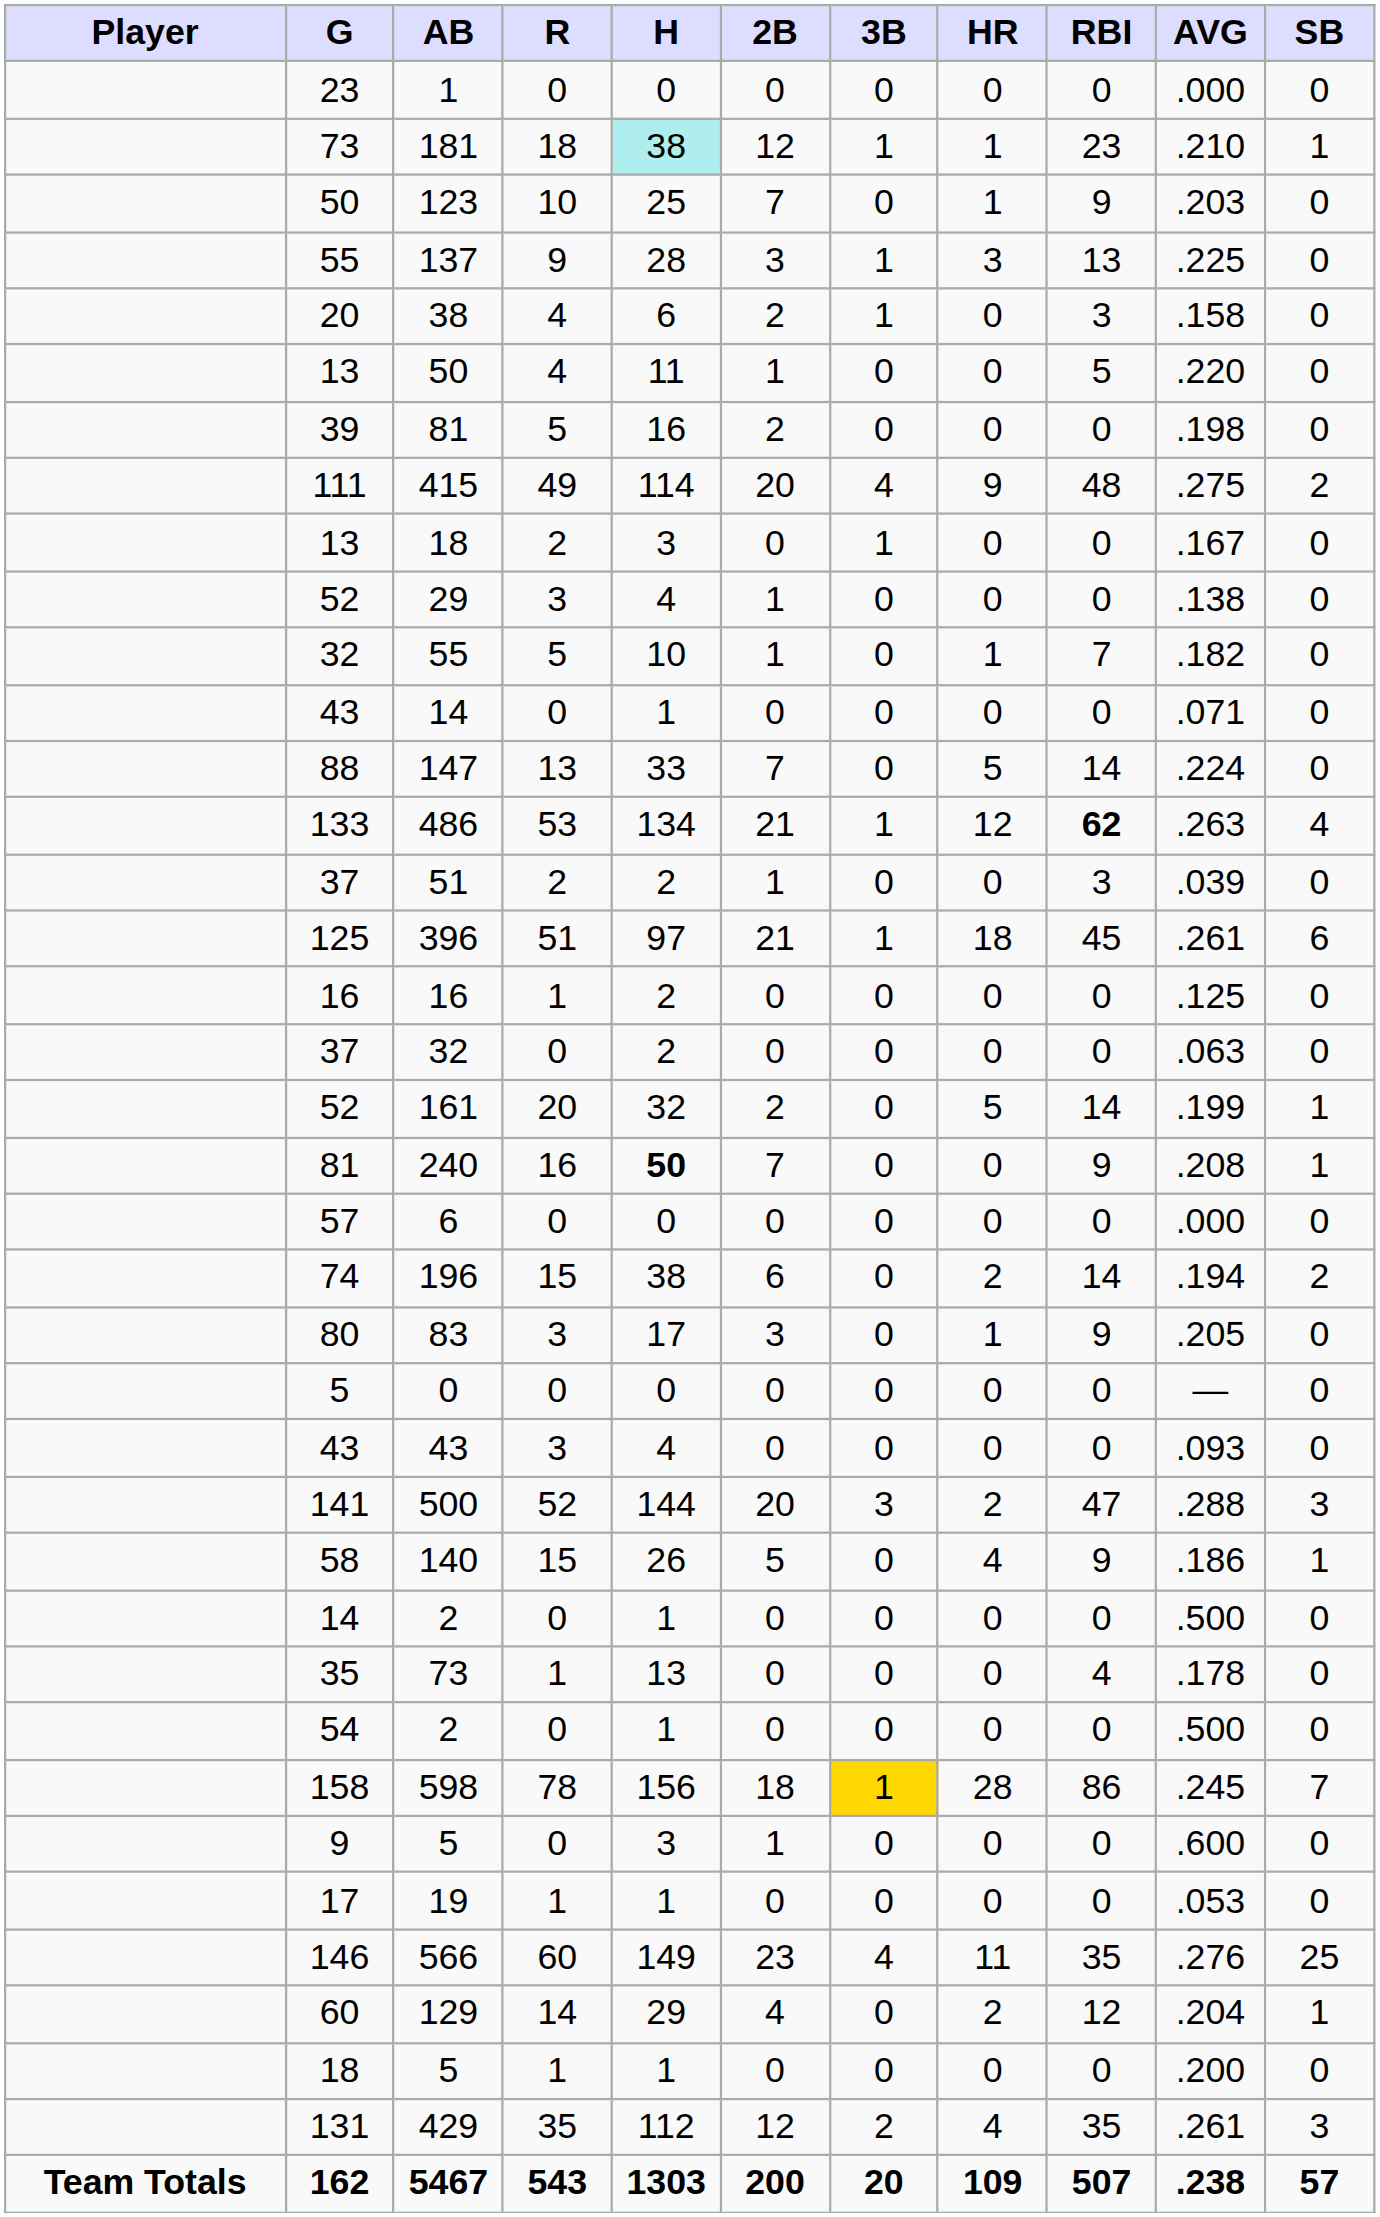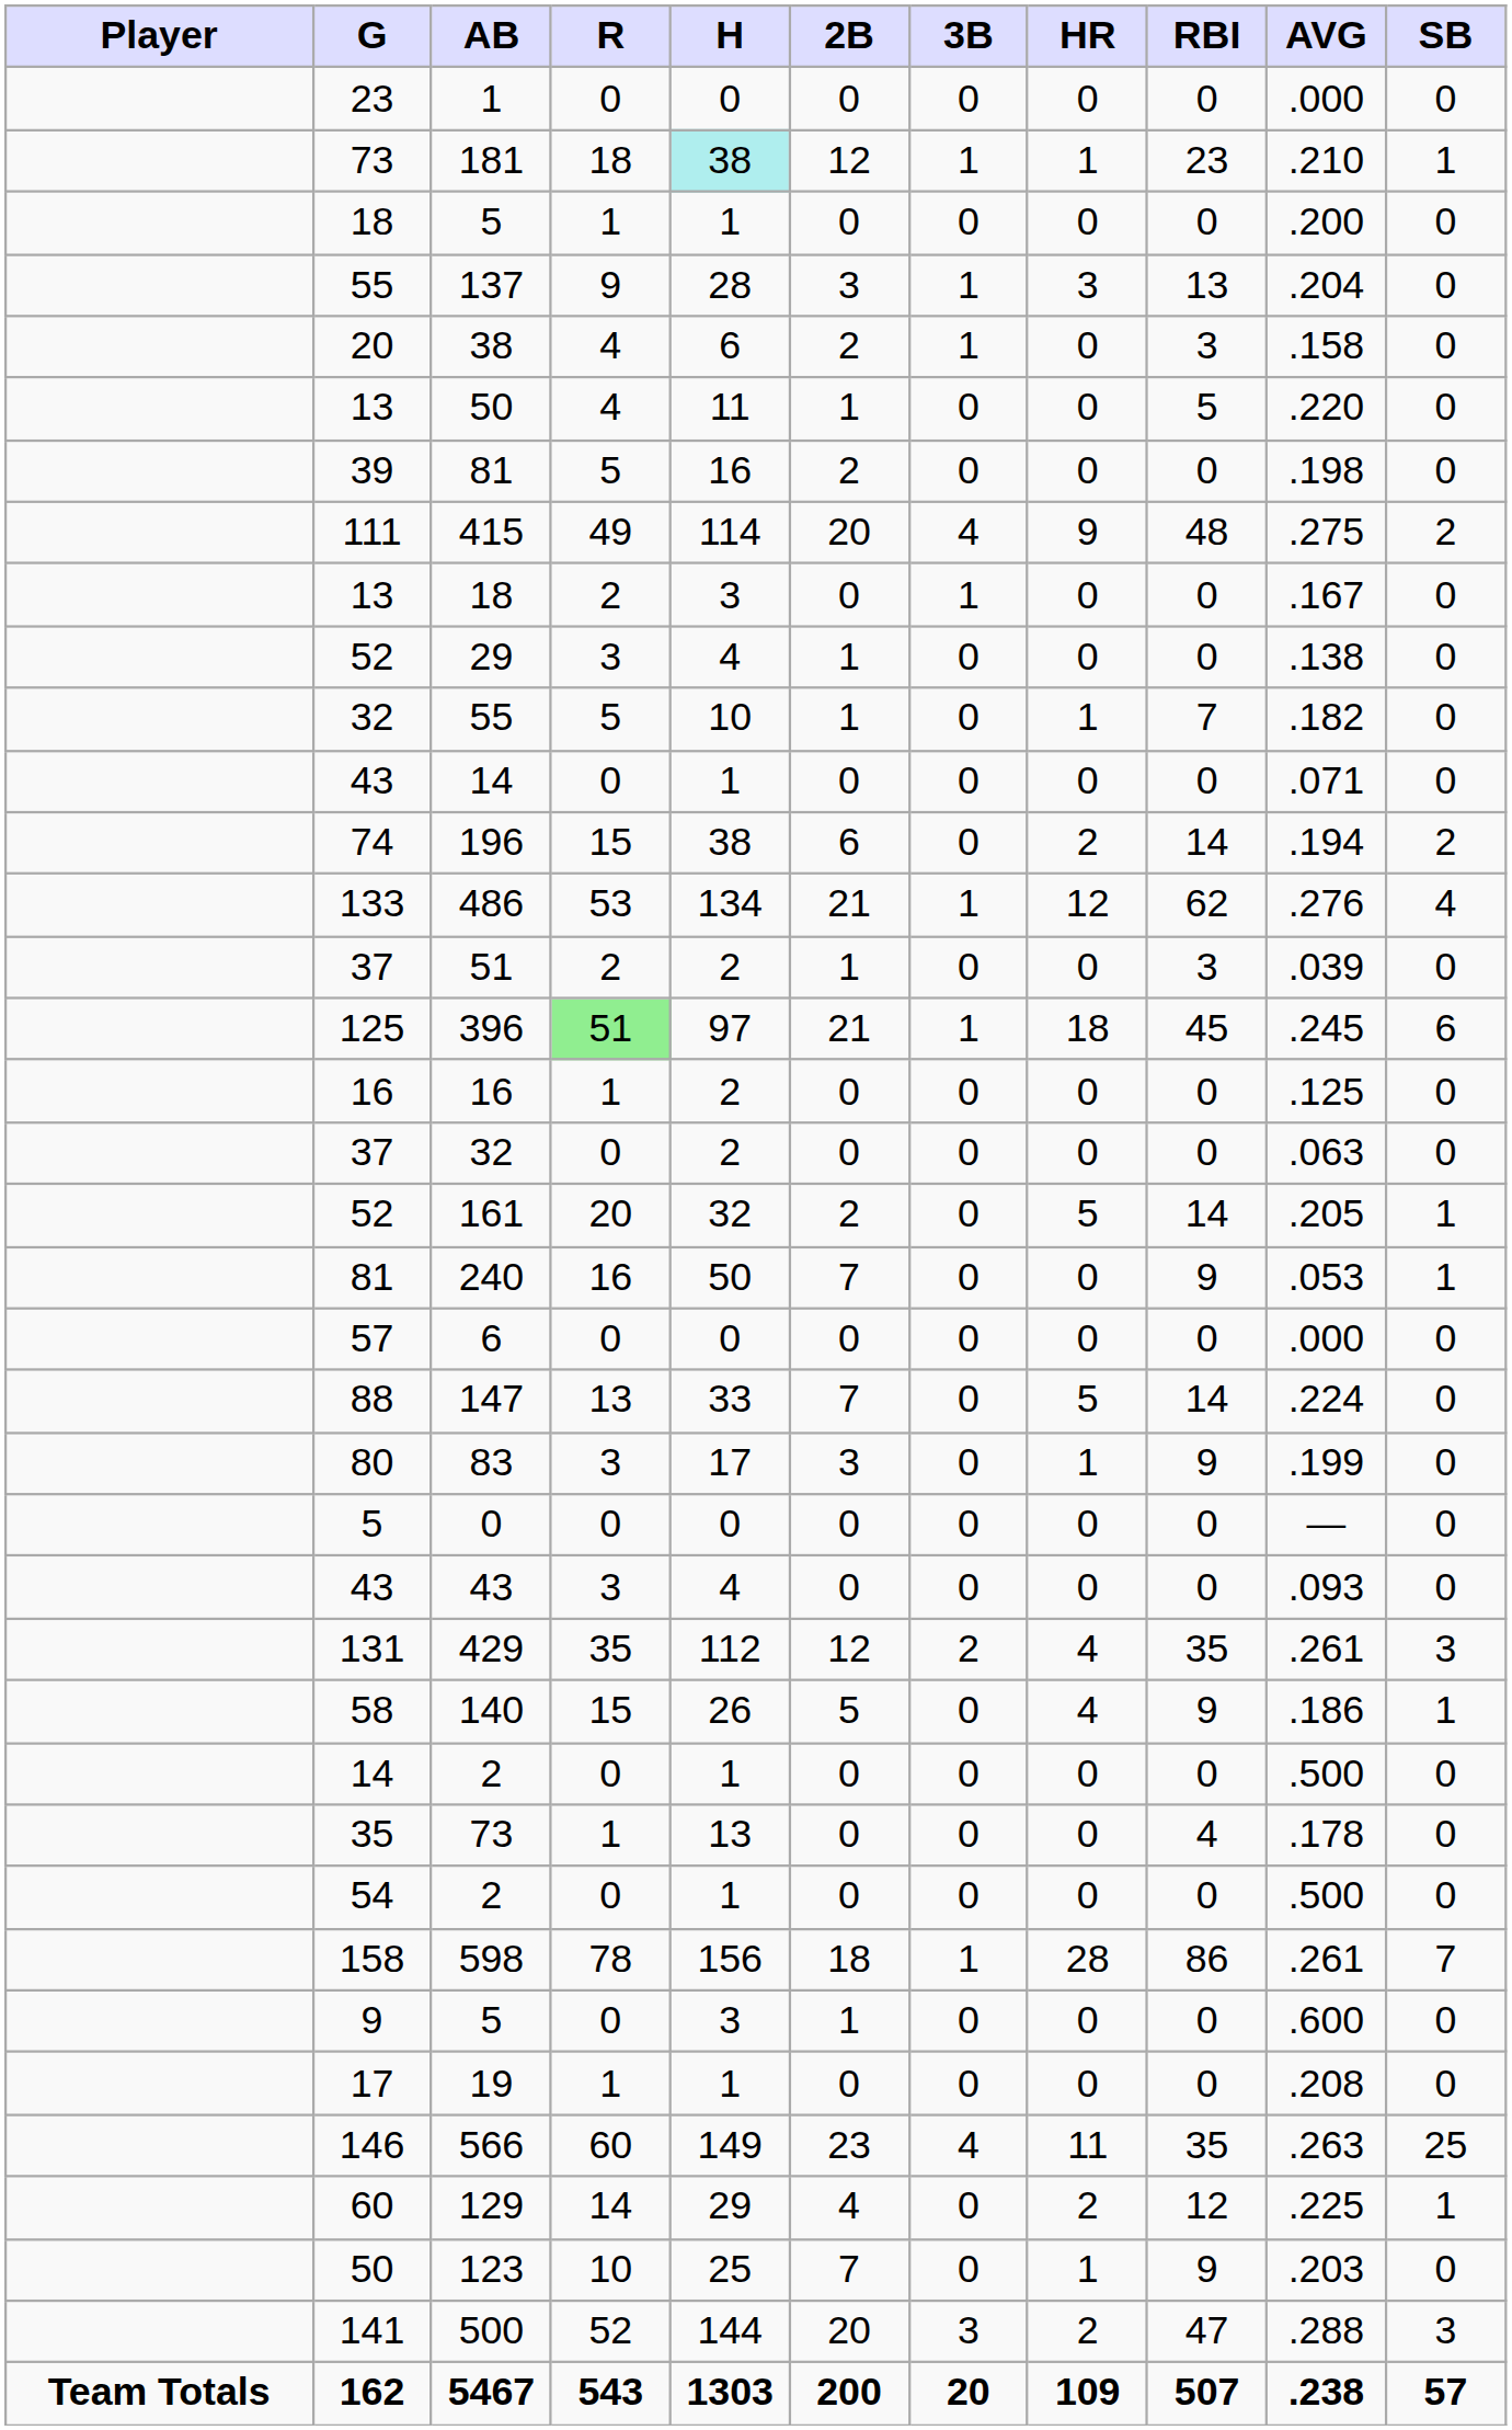 <table class="wikitable" style="text-align:center;">
 <tr>
 <th style="background:#ddf; width:18%;"><strong>Player</strong></th>
 <th style="background:#ddf; width:7%;"><strong>G</strong></th>
 <th style="background:#ddf; width:7%;"><strong>AB</strong></th>
 <th style="background:#ddf; width:7%;"><strong>R</strong></th>
 <th style="background:#ddf; width:7%;"><strong>H</strong></th>
 <th style="background:#ddf; width:7%;"><strong>2B</strong></th>
 <th style="background:#ddf; width:7%;"><strong>3B</strong></th>
 <th style="background:#ddf; width:7%;"><strong>HR</strong></th>
 <th style="background:#ddf; width:7%;"><strong>RBI</strong></th>
 <th style="background:#ddf; width:7%;"><strong>AVG</strong></th>
 <th style="background:#ddf; width:7%;"><strong>SB</strong></th>
 </tr>
 <tr>
 <td align=left></td>
 <td>23</td>
 <td>1</td>
 <td>0</td>
 <td>0</td>
 <td>0</td>
 <td>0</td>
 <td>0</td>
 <td>0</td>
 <td>.000</td>
 <td>0</td>
 </tr>
 <tr>
 <td align=left></td>
 <td>73</td>
 <td>181</td>
 <td>18</td>
 <td style="background: paleturquoise;">38</td>
 <td>12</td>
 <td>1</td>
 <td>1</td>
 <td>23</td>
 <td>.210</td>
 <td>1</td>
 </tr>
 <tr>
 <td align=left></td>
-<td>50</td>
-<td>123</td>
-<td>10</td>
-<td>25</td>
-<td>7</td>
+<td>18</td>
+<td>5</td>
+<td>1</td>
+<td>1</td>
 <td>0</td>
-<td>1</td>
-<td>9</td>
-<td>.203</td>
+<td>0</td>
+<td>0</td>
+<td>0</td>
+<td>.200</td>
 <td>0</td>
 </tr>
 <tr>
 <td align=left></td>
 <td>55</td>
 <td>137</td>
 <td>9</td>
 <td>28</td>
 <td>3</td>
 <td>1</td>
 <td>3</td>
 <td>13</td>
-<td>.225</td>
+<td>.204</td>
 <td>0</td>
 </tr>
 <tr>
 <td align=left></td>
 <td>20</td>
 <td>38</td>
 <td>4</td>
 <td>6</td>
 <td>2</td>
 <td>1</td>
 <td>0</td>
 <td>3</td>
 <td>.158</td>
 <td>0</td>
 </tr>
 <tr>
 <td align=left></td>
 <td>13</td>
 <td>50</td>
 <td>4</td>
 <td>11</td>
 <td>1</td>
 <td>0</td>
 <td>0</td>
 <td>5</td>
 <td>.220</td>
 <td>0</td>
 </tr>
 <tr>
 <td align=left></td>
 <td>39</td>
 <td>81</td>
 <td>5</td>
 <td>16</td>
 <td>2</td>
 <td>0</td>
 <td>0</td>
 <td>0</td>
 <td>.198</td>
 <td>0</td>
 </tr>
 <tr>
 <td align=left></td>
 <td>111</td>
 <td>415</td>
 <td>49</td>
 <td>114</td>
 <td>20</td>
 <td>4</td>
 <td>9</td>
 <td>48</td>
 <td>.275</td>
 <td>2</td>
 </tr>
 <tr>
 <td align=left></td>
 <td>13</td>
 <td>18</td>
 <td>2</td>
 <td>3</td>
 <td>0</td>
 <td>1</td>
 <td>0</td>
 <td>0</td>
 <td>.167</td>
 <td>0</td>
 </tr>
 <tr>
 <td align=left></td>
 <td>52</td>
 <td>29</td>
 <td>3</td>
 <td>4</td>
 <td>1</td>
 <td>0</td>
 <td>0</td>
 <td>0</td>
 <td>.138</td>
 <td>0</td>
 </tr>
 <tr>
 <td align=left></td>
 <td>32</td>
 <td>55</td>
 <td>5</td>
 <td>10</td>
 <td>1</td>
 <td>0</td>
 <td>1</td>
 <td>7</td>
 <td>.182</td>
 <td>0</td>
 </tr>
 <tr>
 <td align=left></td>
 <td>43</td>
 <td>14</td>
 <td>0</td>
 <td>1</td>
 <td>0</td>
 <td>0</td>
 <td>0</td>
 <td>0</td>
 <td>.071</td>
 <td>0</td>
 </tr>
 <tr>
 <td align=left></td>
-<td>88</td>
-<td>147</td>
-<td>13</td>
-<td>33</td>
-<td>7</td>
+<td>74</td>
+<td>196</td>
+<td>15</td>
+<td>38</td>
+<td>6</td>
 <td>0</td>
-<td>5</td>
+<td>2</td>
 <td>14</td>
-<td>.224</td>
-<td>0</td>
+<td>.194</td>
+<td>2</td>
 </tr>
 <tr>
 <td align=left></td>
 <td>133</td>
 <td>486</td>
 <td>53</td>
 <td>134</td>
 <td>21</td>
 <td>1</td>
 <td>12</td>
-<td><strong>62</strong></td>
-<td>.263</td>
+<td>62</td>
+<td>.276</td>
 <td>4</td>
 </tr>
 <tr>
 <td align=left></td>
 <td>37</td>
 <td>51</td>
 <td>2</td>
 <td>2</td>
 <td>1</td>
 <td>0</td>
 <td>0</td>
 <td>3</td>
 <td>.039</td>
 <td>0</td>
 </tr>
 <tr>
 <td align=left></td>
 <td>125</td>
 <td>396</td>
-<td>51</td>
+<td style="background: lightgreen;">51</td>
 <td>97</td>
 <td>21</td>
 <td>1</td>
 <td>18</td>
 <td>45</td>
-<td>.261</td>
+<td>.245</td>
 <td>6</td>
 </tr>
 <tr>
 <td align=left></td>
 <td>16</td>
 <td>16</td>
 <td>1</td>
 <td>2</td>
 <td>0</td>
 <td>0</td>
 <td>0</td>
 <td>0</td>
 <td>.125</td>
 <td>0</td>
 </tr>
 <tr>
 <td align=left></td>
 <td>37</td>
 <td>32</td>
 <td>0</td>
 <td>2</td>
 <td>0</td>
 <td>0</td>
 <td>0</td>
 <td>0</td>
 <td>.063</td>
 <td>0</td>
 </tr>
 <tr>
 <td align=left></td>
 <td>52</td>
 <td>161</td>
 <td>20</td>
 <td>32</td>
 <td>2</td>
 <td>0</td>
 <td>5</td>
 <td>14</td>
-<td>.199</td>
+<td>.205</td>
 <td>1</td>
 </tr>
 <tr>
 <td align=left></td>
 <td>81</td>
 <td>240</td>
 <td>16</td>
-<td><strong>50</strong></td>
+<td>50</td>
 <td>7</td>
 <td>0</td>
 <td>0</td>
 <td>9</td>
-<td>.208</td>
+<td>.053</td>
 <td>1</td>
 </tr>
 <tr>
 <td align=left></td>
 <td>57</td>
 <td>6</td>
 <td>0</td>
 <td>0</td>
 <td>0</td>
 <td>0</td>
 <td>0</td>
 <td>0</td>
 <td>.000</td>
 <td>0</td>
 </tr>
 <tr>
 <td align=left></td>
-<td>74</td>
-<td>196</td>
-<td>15</td>
-<td>38</td>
-<td>6</td>
+<td>88</td>
+<td>147</td>
+<td>13</td>
+<td>33</td>
+<td>7</td>
 <td>0</td>
-<td>2</td>
+<td>5</td>
 <td>14</td>
-<td>.194</td>
-<td>2</td>
+<td>.224</td>
+<td>0</td>
 </tr>
 <tr>
 <td align=left></td>
 <td>80</td>
 <td>83</td>
 <td>3</td>
 <td>17</td>
 <td>3</td>
 <td>0</td>
 <td>1</td>
 <td>9</td>
-<td>.205</td>
+<td>.199</td>
 <td>0</td>
 </tr>
 <tr>
 <td align=left></td>
 <td>5</td>
 <td>0</td>
 <td>0</td>
 <td>0</td>
 <td>0</td>
 <td>0</td>
 <td>0</td>
 <td>0</td>
 <td>—</td>
 <td>0</td>
 </tr>
 <tr>
 <td align=left></td>
 <td>43</td>
 <td>43</td>
 <td>3</td>
 <td>4</td>
 <td>0</td>
 <td>0</td>
 <td>0</td>
 <td>0</td>
 <td>.093</td>
 <td>0</td>
 </tr>
 <tr>
 <td align=left></td>
-<td>141</td>
-<td>500</td>
-<td>52</td>
-<td>144</td>
-<td>20</td>
-<td>3</td>
+<td>131</td>
+<td>429</td>
+<td>35</td>
+<td>112</td>
+<td>12</td>
 <td>2</td>
-<td>47</td>
-<td>.288</td>
+<td>4</td>
+<td>35</td>
+<td>.261</td>
 <td>3</td>
 </tr>
 <tr>
 <td align=left></td>
 <td>58</td>
 <td>140</td>
 <td>15</td>
 <td>26</td>
 <td>5</td>
 <td>0</td>
 <td>4</td>
 <td>9</td>
 <td>.186</td>
 <td>1</td>
 </tr>
 <tr>
 <td align=left></td>
 <td>14</td>
 <td>2</td>
 <td>0</td>
 <td>1</td>
 <td>0</td>
 <td>0</td>
 <td>0</td>
 <td>0</td>
 <td>.500</td>
 <td>0</td>
 </tr>
 <tr>
 <td align=left></td>
 <td>35</td>
 <td>73</td>
 <td>1</td>
 <td>13</td>
 <td>0</td>
 <td>0</td>
 <td>0</td>
 <td>4</td>
 <td>.178</td>
 <td>0</td>
 </tr>
 <tr>
 <td align=left></td>
 <td>54</td>
 <td>2</td>
 <td>0</td>
 <td>1</td>
 <td>0</td>
 <td>0</td>
 <td>0</td>
 <td>0</td>
 <td>.500</td>
 <td>0</td>
 </tr>
 <tr>
 <td align=left></td>
 <td>158</td>
 <td>598</td>
 <td>78</td>
 <td>156</td>
 <td>18</td>
-<td style="background: gold;">1</td>
+<td>1</td>
 <td>28</td>
 <td>86</td>
-<td>.245</td>
+<td>.261</td>
 <td>7</td>
 </tr>
 <tr>
 <td align=left></td>
 <td>9</td>
 <td>5</td>
 <td>0</td>
 <td>3</td>
 <td>1</td>
 <td>0</td>
 <td>0</td>
 <td>0</td>
 <td>.600</td>
 <td>0</td>
 </tr>
 <tr>
 <td align=left></td>
 <td>17</td>
 <td>19</td>
 <td>1</td>
 <td>1</td>
 <td>0</td>
 <td>0</td>
 <td>0</td>
 <td>0</td>
-<td>.053</td>
+<td>.208</td>
 <td>0</td>
 </tr>
 <tr>
 <td align=left></td>
 <td>146</td>
 <td>566</td>
 <td>60</td>
 <td>149</td>
 <td>23</td>
 <td>4</td>
 <td>11</td>
 <td>35</td>
-<td>.276</td>
+<td>.263</td>
 <td>25</td>
 </tr>
 <tr>
 <td align=left></td>
 <td>60</td>
 <td>129</td>
 <td>14</td>
 <td>29</td>
 <td>4</td>
 <td>0</td>
 <td>2</td>
 <td>12</td>
-<td>.204</td>
+<td>.225</td>
 <td>1</td>
 </tr>
 <tr>
 <td align=left></td>
-<td>18</td>
-<td>5</td>
+<td>50</td>
+<td>123</td>
+<td>10</td>
+<td>25</td>
+<td>7</td>
+<td>0</td>
 <td>1</td>
-<td>1</td>
-<td>0</td>
-<td>0</td>
-<td>0</td>
-<td>0</td>
-<td>.200</td>
+<td>9</td>
+<td>.203</td>
 <td>0</td>
 </tr>
 <tr>
 <td align=left></td>
-<td>131</td>
-<td>429</td>
-<td>35</td>
-<td>112</td>
-<td>12</td>
+<td>141</td>
+<td>500</td>
+<td>52</td>
+<td>144</td>
+<td>20</td>
+<td>3</td>
 <td>2</td>
-<td>4</td>
-<td>35</td>
-<td>.261</td>
+<td>47</td>
+<td>.288</td>
 <td>3</td>
 </tr>
 <tr class="sortbottom">
 <td><strong>Team Totals</strong></td>
 <td><strong>162</strong></td>
 <td><strong>5467</strong></td>
 <td><strong>543</strong></td>
 <td><strong>1303</strong></td>
 <td><strong>200</strong></td>
 <td><strong>20</strong></td>
 <td><strong>109</strong></td>
 <td><strong>507</strong></td>
 <td><strong>.238</strong></td>
 <td><strong>57</strong></td>
 </tr>
 </table>
